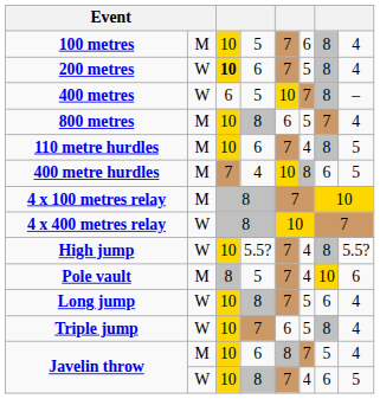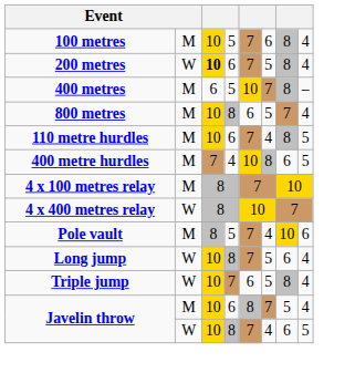 <table class="wikitable" style="text-align:center">
 <tr>
 <th width=200 colspan=2>Event</th>
 <th colspan="2"></th>
 <th colspan="2"></th>
 <th colspan="2"></th>
 </tr>
 <tr>
 <td><strong><a href='#'>100 metres</a></strong></td>
 <td>M</td>
 <td bgcolor="gold">10</td>
 <td>5</td>
 <td bgcolor=cc9966>7</td>
 <td>6</td>
 <td bgcolor="silver">8</td>
 <td>4</td>
 </tr>
 <tr>
 <td><strong><a href='#'>200 metres</a></strong></td>
 <td>W</td>
 <td bgcolor="gold"><strong>10</strong></td>
 <td>6</td>
 <td bgcolor=cc9966>7</td>
 <td>5</td>
 <td bgcolor="silver">8</td>
 <td>4</td>
 </tr>
 <tr>
 <td><strong><a href='#'>400 metres</a></strong></td>
-<td>W</td>
+<td>M</td>
 <td>6</td>
 <td>5</td>
 <td bgcolor="gold">10</td>
 <td bgcolor=cc9966>7</td>
 <td bgcolor="silver">8</td>
 <td>–</td>
 </tr>
 <tr>
 <td><strong><a href='#'>800 metres</a></strong></td>
 <td>M</td>
 <td bgcolor="gold">10</td>
 <td bgcolor="silver">8</td>
 <td>6</td>
 <td>5</td>
 <td bgcolor=cc9966>7</td>
 <td>4</td>
 </tr>
 <tr>
 <td><strong><a href='#'>110 metre hurdles</a></strong></td>
 <td>M</td>
 <td bgcolor="gold">10</td>
 <td>6</td>
 <td bgcolor=cc9966>7</td>
 <td>4</td>
 <td bgcolor="silver">8</td>
 <td>5</td>
 </tr>
 <tr>
 <td><strong><a href='#'>400 metre hurdles</a></strong></td>
 <td>M</td>
 <td bgcolor=cc9966>7</td>
 <td>4</td>
 <td bgcolor="gold">10</td>
 <td bgcolor="silver">8</td>
 <td>6</td>
 <td>5</td>
 </tr>
 <tr>
 <td><strong><a href='#'>4 x 100 metres relay</a></strong></td>
 <td>M</td>
 <td bgcolor="silver" colspan="2">8</td>
 <td bgcolor=cc9966 colspan="2">7</td>
 <td bgcolor="gold" colspan="2">10</td>
 </tr>
 <tr>
 <td><strong><a href='#'>4 x 400 metres relay</a></strong></td>
 <td>W</td>
 <td bgcolor="silver" colspan="2">8</td>
 <td bgcolor="gold" colspan="2">10</td>
 <td bgcolor=cc9966 colspan="2">7</td>
 </tr>
 <tr>
-<td><strong><a href='#'>High jump</a></strong></td>
-<td>W</td>
-<td bgcolor="gold">10</td>
-<td>5.5?</td>
-<td bgcolor=cc9966>7</td>
-<td>4</td>
-<td bgcolor="silver">8</td>
-<td>5.5?</td>
-</tr>
-<tr>
 <td><strong><a href='#'>Pole vault</a></strong></td>
 <td>M</td>
 <td bgcolor="silver">8</td>
 <td>5</td>
 <td bgcolor=cc9966>7</td>
 <td>4</td>
 <td bgcolor="gold">10</td>
 <td>6</td>
 </tr>
 <tr>
 <td><strong><a href='#'>Long jump</a></strong></td>
 <td>W</td>
 <td bgcolor="gold">10</td>
 <td bgcolor="silver">8</td>
 <td bgcolor=cc9966>7</td>
 <td>5</td>
 <td>6</td>
 <td>4</td>
 </tr>
 <tr>
 <td><strong><a href='#'>Triple jump</a></strong></td>
 <td>W</td>
 <td bgcolor="gold">10</td>
 <td bgcolor=cc9966>7</td>
 <td>6</td>
 <td>5</td>
 <td bgcolor="silver">8</td>
 <td>4</td>
 </tr>
 <tr>
 <td rowspan=2><strong><a href='#'>Javelin throw</a></strong></td>
 <td>M</td>
 <td bgcolor="gold">10</td>
 <td>6</td>
 <td bgcolor="silver">8</td>
 <td bgcolor=cc9966>7</td>
 <td>5</td>
 <td>4</td>
 </tr>
 <tr>
 <td>W</td>
 <td bgcolor="gold">10</td>
 <td bgcolor="silver">8</td>
 <td bgcolor=cc9966>7</td>
 <td>4</td>
 <td>6</td>
 <td>5</td>
 </tr>
 </table>
